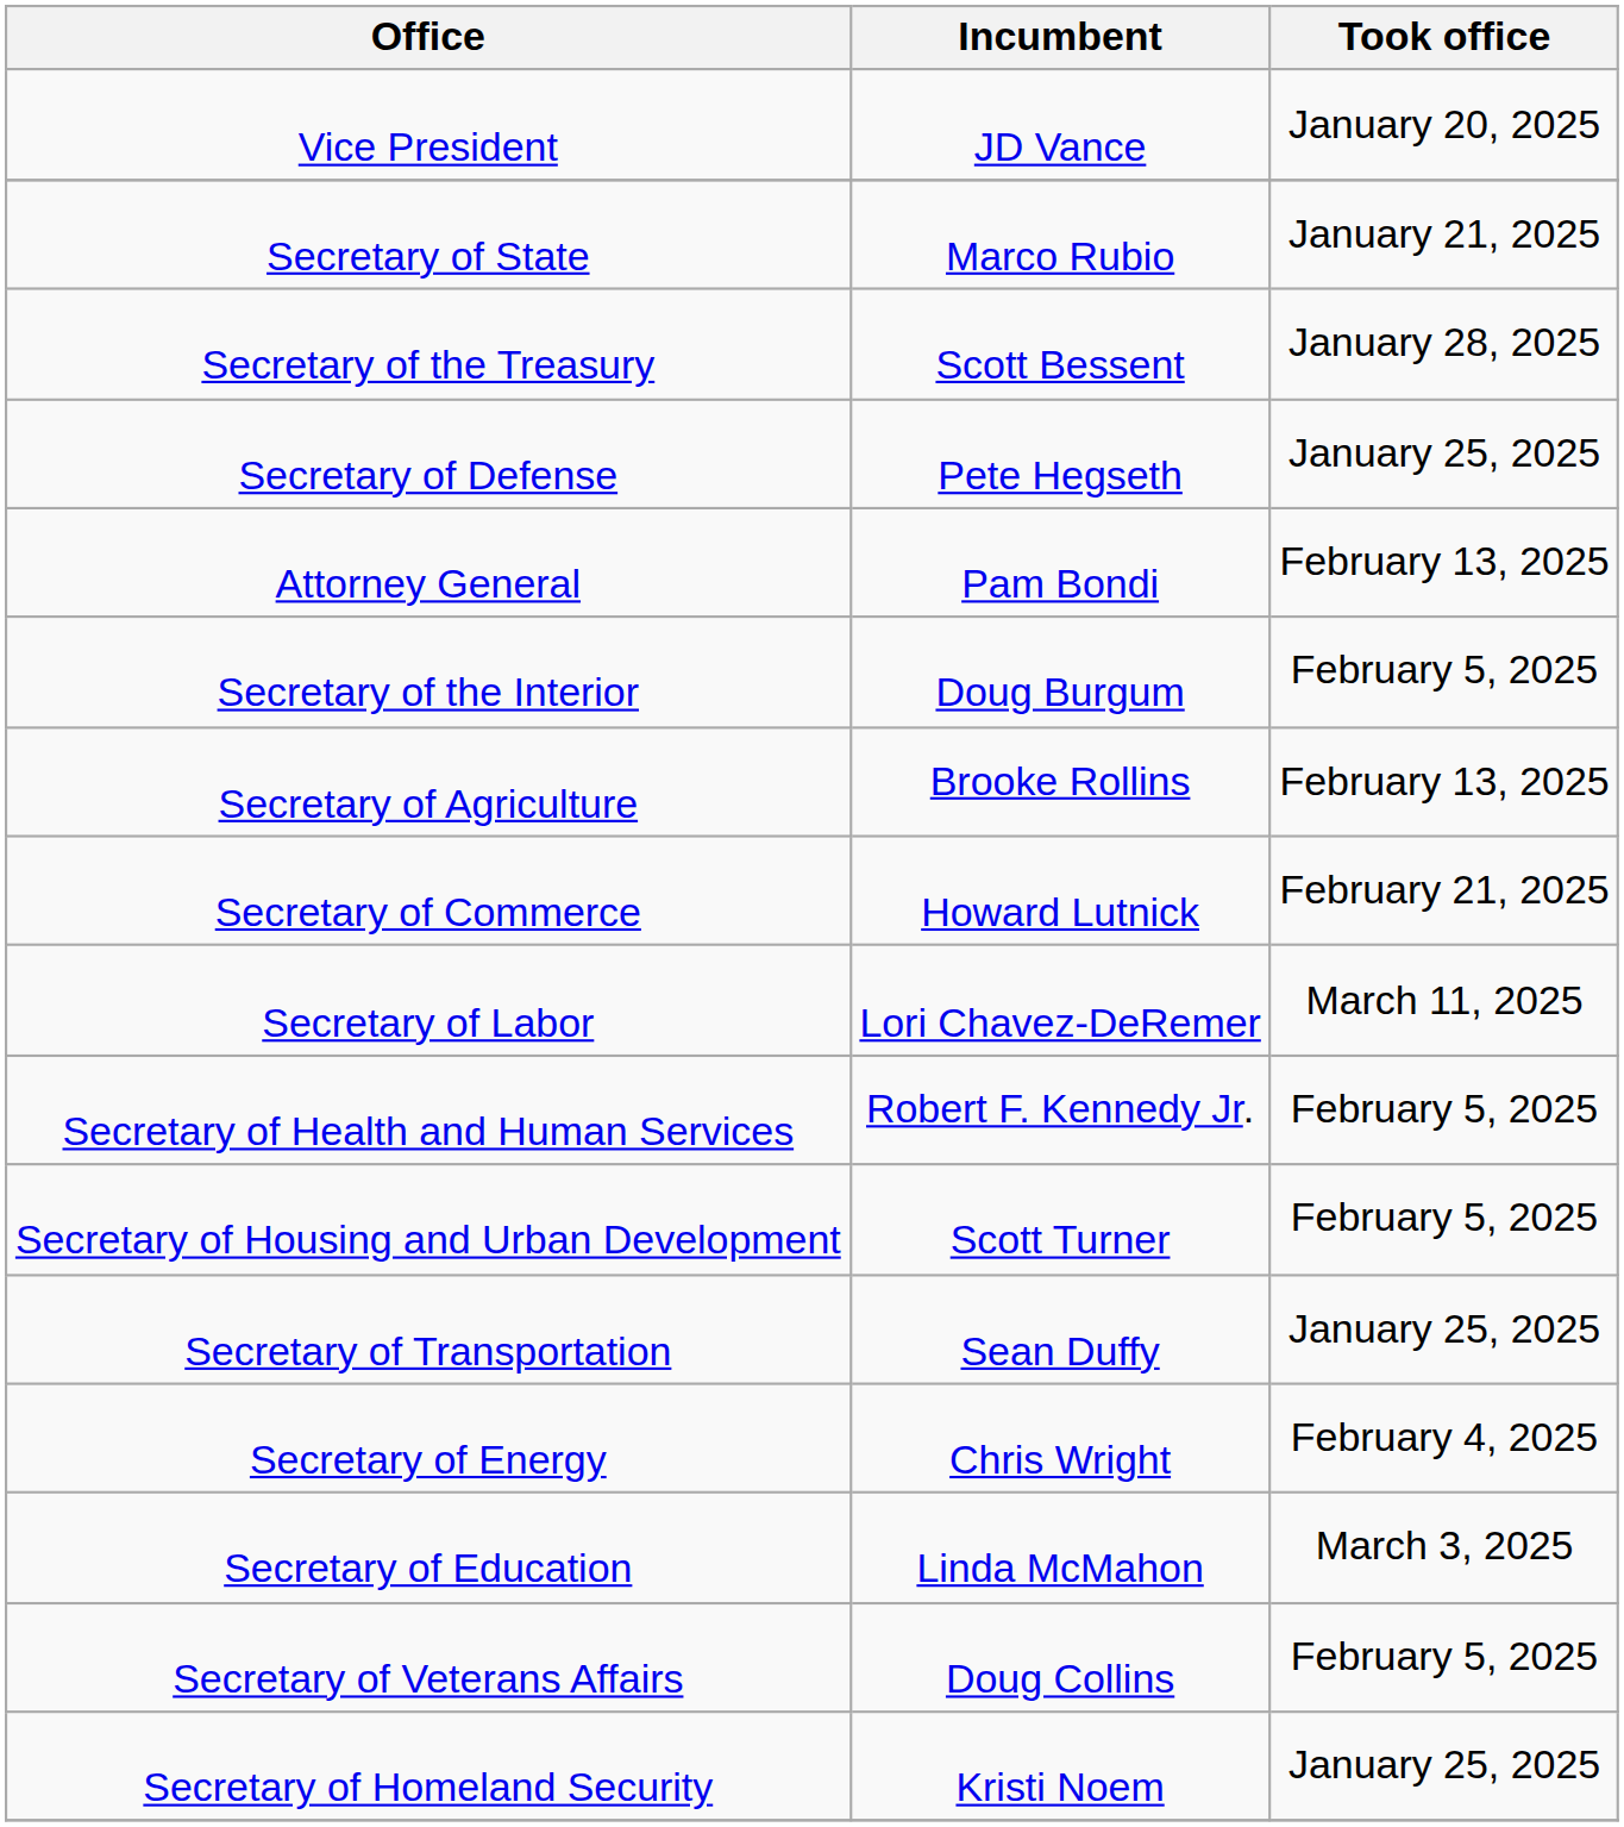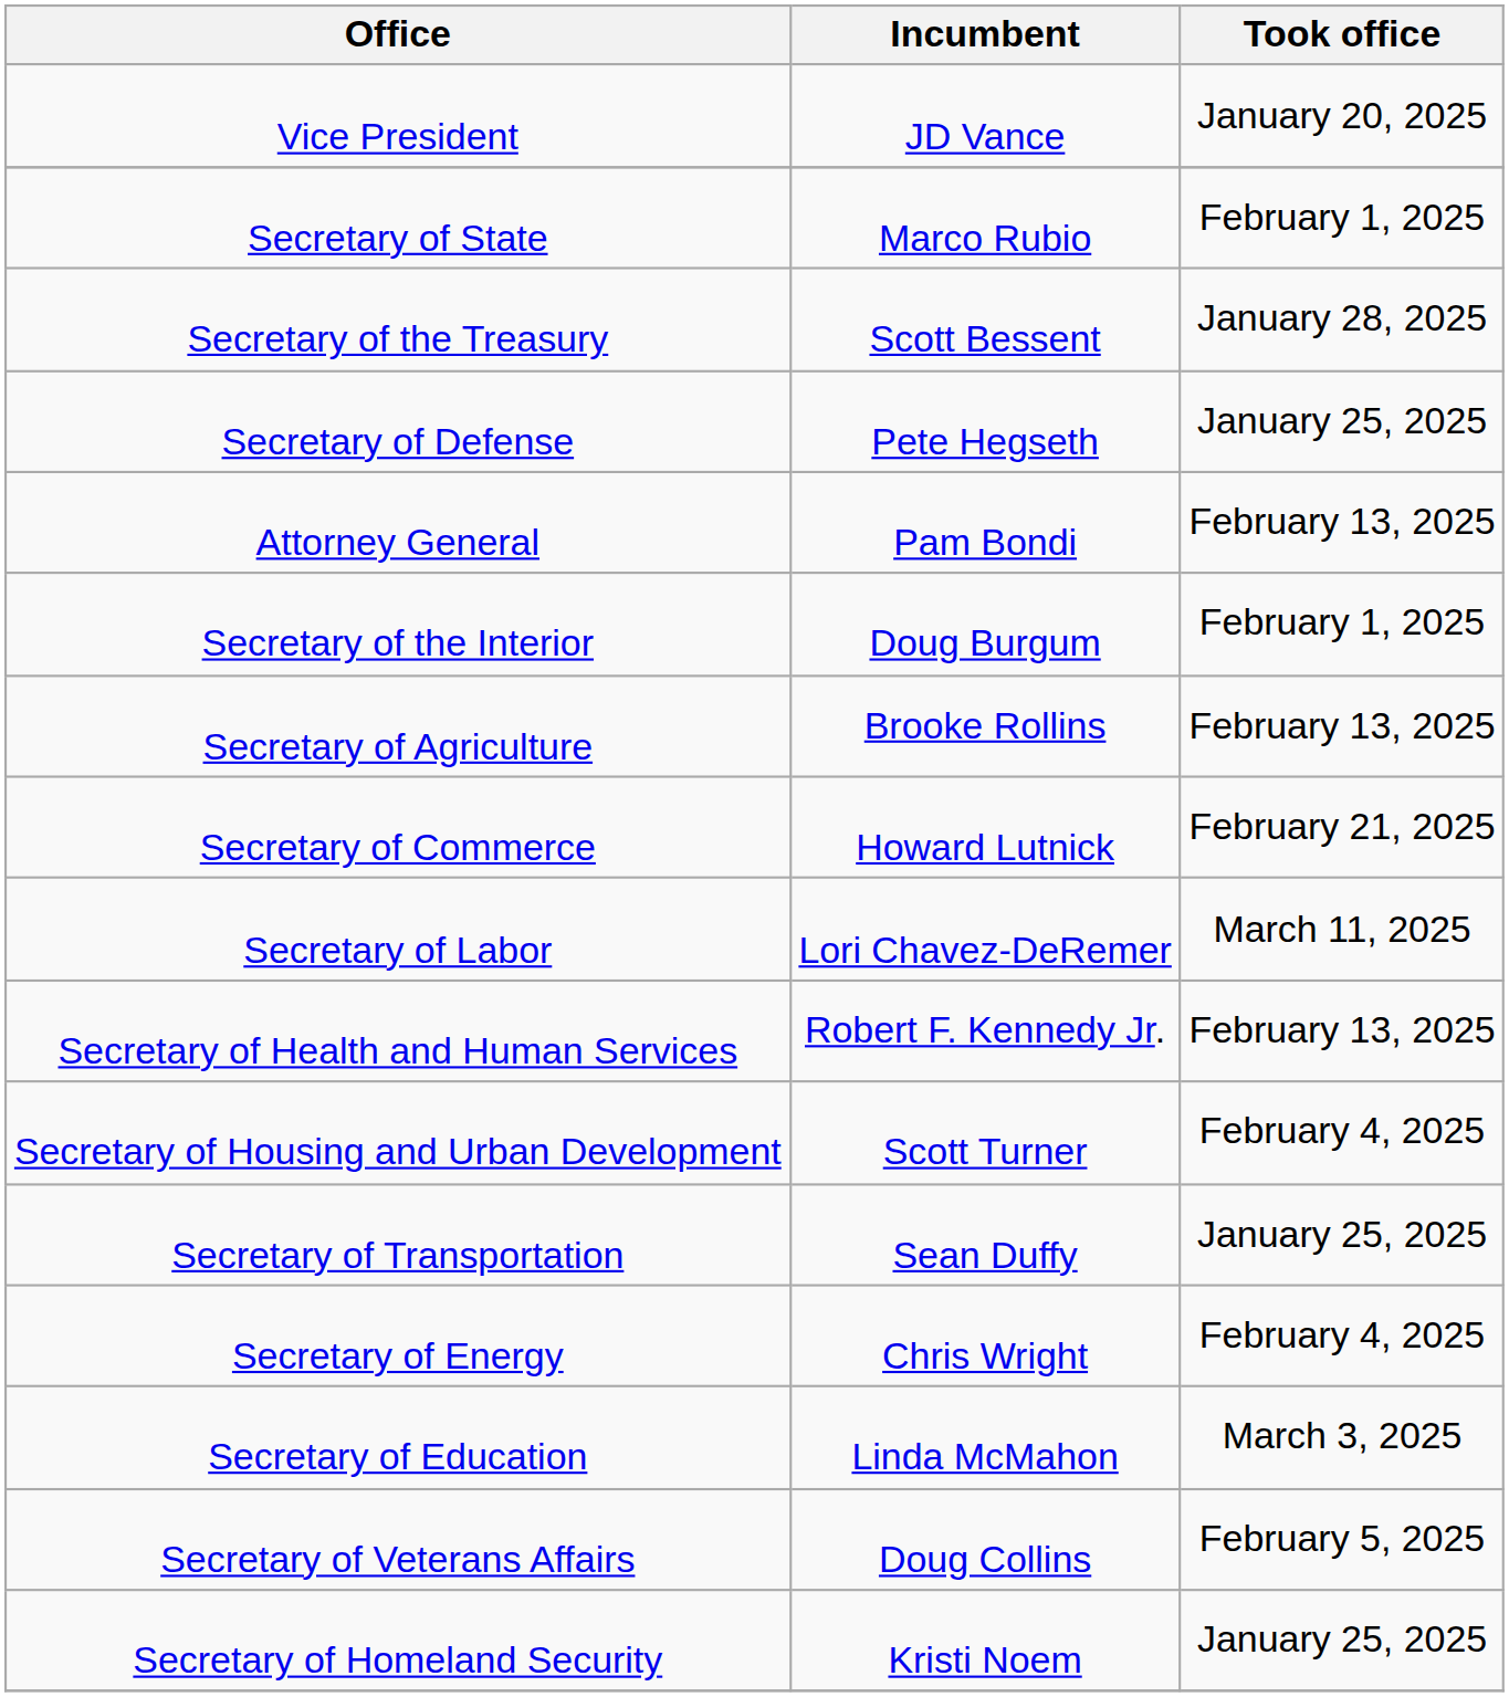 <table class="wikitable sortable mw-collapsible" style="text-align:center">
 <tr>
 <th scope="col">Office<br></th>
 <th scope="col">Incumbent</th>
 <th scope="col" data-sort-type="date">Took office</th>
 </tr>
 <tr>
 <td data-sort-value="Vice President"><br><a href='#'>Vice President</a><br></td>
 <td data-sort-value="Vance, JD"><br><a href='#'>JD Vance</a></td>
 <td>January 20, 2025</td>
 </tr>
 <tr>
 </tr>
 <tr>
 <td data-sort-value="Secretary of State"><br><a href='#'>Secretary of State</a><br></td>
 <td data-sort-value="Rubio, Marco"><br><a href='#'>Marco Rubio</a></td>
-<td>January 21, 2025</td>
+<td>February 1, 2025</td>
 </tr>
 <tr>
 <td data-sort-value="Secretary of the Treasury"><br><a href='#'>Secretary of the Treasury</a><br></td>
 <td data-sort-value="Bessent, Scott"><br><a href='#'>Scott Bessent</a></td>
 <td>January 28, 2025</td>
 </tr>
 <tr>
 <td data-sort-value="Secretary of Defense"><br><a href='#'>Secretary of Defense</a><br></td>
 <td data-sort-value="Hegseth, Pete"><br><a href='#'>Pete Hegseth</a></td>
 <td>January 25, 2025</td>
 </tr>
 <tr>
 <td data-sort-value="Attorney General"><br><a href='#'>Attorney General</a><br></td>
 <td data-sort-value="Bondi, Pam"><br><a href='#'>Pam Bondi</a></td>
 <td>February 13, 2025</td>
 </tr>
 <tr>
 <td data-sort-value="Secretary of the Interior"><br><a href='#'>Secretary of the Interior</a><br></td>
 <td data-sort-value="Burgum, Doug"><br><a href='#'>Doug Burgum</a></td>
-<td>February 5, 2025</td>
+<td>February 1, 2025</td>
 </tr>
 <tr>
 <td data-sort-value="Secretary of Agriculture"><br><a href='#'>Secretary of Agriculture</a><br></td>
 <td data-sort-value="Rollins, Brooke"><a href='#'>Brooke Rollins</a></td>
 <td>February 13, 2025</td>
 </tr>
 <tr>
 <td data-sort-value="Secretary of Commerce"><br><a href='#'>Secretary of Commerce</a><br></td>
 <td data-sort-value="Lutnick, Howard"><br><a href='#'>Howard Lutnick</a></td>
 <td>February 21, 2025</td>
 </tr>
 <tr>
 <td data-sort-value="Secretary of Labor"><br><a href='#'>Secretary of Labor</a><br></td>
 <td data-sort-value="Chavez-DeRemer, Lori"><br><a href='#'>Lori Chavez-DeRemer</a></td>
 <td>March 11, 2025</td>
 </tr>
 <tr>
 <td data-sort-value="Secretary of Health and Human Services"><br><a href='#'>Secretary of Health and Human Services</a><br></td>
 <td data-sort-value="Kennedy Jr, Robert F"><a href='#'>Robert F. Kennedy Jr</a>.</td>
-<td>February 5, 2025</td>
+<td>February 13, 2025</td>
 </tr>
 <tr>
 <td data-sort-value="Secretary of Housing and Urban Development"><br><a href='#'>Secretary of Housing and Urban Development</a><br></td>
 <td data-sort-value="Turner, Scott"><br><a href='#'>Scott Turner</a></td>
-<td>February 5, 2025</td>
+<td>February 4, 2025</td>
 </tr>
 <tr>
 <td data-sort-value="Secretary of Transportation"><br><a href='#'>Secretary of Transportation</a><br></td>
 <td data-sort-value="Duffy, Sean"><br><a href='#'>Sean Duffy</a></td>
 <td>January 25, 2025</td>
 </tr>
 <tr>
 <td data-sort-value="Secretary of Energy"><br><a href='#'>Secretary of Energy</a><br></td>
 <td data-sort-value="Wright, Chris"><br><a href='#'>Chris Wright</a></td>
 <td>February 4, 2025</td>
 </tr>
 <tr>
 <td data-sort-value="Secretary of Education"><br><a href='#'>Secretary of Education</a><br></td>
 <td data-sort-value="McMahon, Linda"><br><a href='#'>Linda McMahon</a></td>
 <td>March 3, 2025</td>
 </tr>
 <tr>
 <td data-sort-value="Secretary of Veterans Affairs"><br><a href='#'>Secretary of Veterans Affairs</a><br></td>
 <td data-sort-value="Collins, Doug"><br><a href='#'>Doug Collins</a></td>
 <td>February 5, 2025</td>
 </tr>
 <tr>
 <td data-sort-value="Secretary of Homeland Security"><br><a href='#'>Secretary of Homeland Security</a><br></td>
 <td data-sort-value="Noem, Kristi"><br><a href='#'>Kristi Noem</a></td>
 <td>January 25, 2025</td>
 </tr>
 <tr>
 </tr>
 </table>
